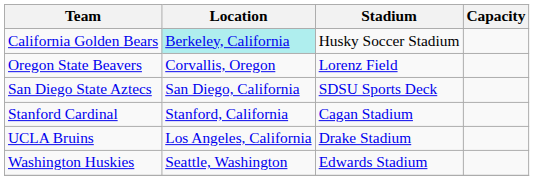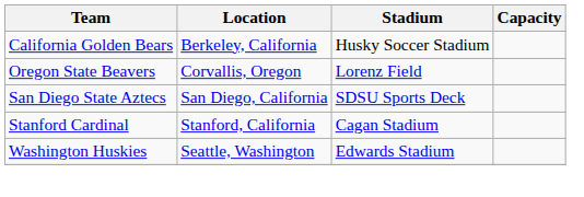 <table class="wikitable sortable" style="text-align: left;">
 <tr>
 <th>Team</th>
 <th>Location</th>
 <th>Stadium</th>
 <th>Capacity</th>
 </tr>
 <tr>
 <td><a href='#'>California Golden Bears</a></td>
-<td style="background: paleturquoise;"><a href='#'>Berkeley, California</a></td>
+<td><a href='#'>Berkeley, California</a></td>
 <td>Husky Soccer Stadium</td>
 <td align="center"></td>
 </tr>
 <tr>
 <td><a href='#'>Oregon State Beavers</a></td>
 <td><a href='#'>Corvallis, Oregon</a></td>
 <td><a href='#'>Lorenz Field</a></td>
 <td align="center"></td>
 </tr>
 <tr>
 <td><a href='#'>San Diego State Aztecs</a></td>
 <td><a href='#'>San Diego, California</a></td>
 <td><a href='#'>SDSU Sports Deck</a></td>
 <td align="center"></td>
 </tr>
 <tr>
 <td><a href='#'>Stanford Cardinal</a></td>
 <td><a href='#'>Stanford, California</a></td>
 <td><a href='#'>Cagan Stadium</a></td>
 <td align="center"></td>
 </tr>
 <tr>
-<td><a href='#'>UCLA Bruins</a></td>
-<td><a href='#'>Los Angeles, California</a></td>
-<td><a href='#'>Drake Stadium</a></td>
-<td align="center"></td>
-</tr>
-<tr>
 <td><a href='#'>Washington Huskies</a></td>
 <td><a href='#'>Seattle, Washington</a></td>
 <td><a href='#'>Edwards Stadium</a></td>
 <td align="center"></td>
 </tr>
 <tr>
 </tr>
 </table>
